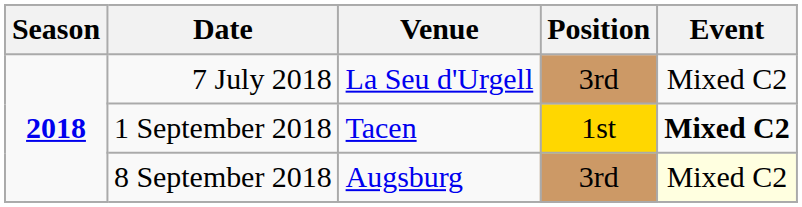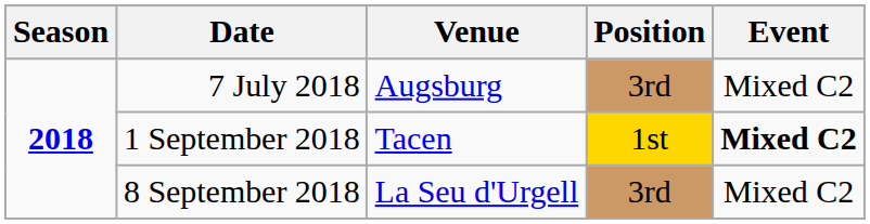 <table class="wikitable" style="text-align:center; font-size:95%;">
 <tr>
 <th>Season</th>
 <th>Date</th>
 <th>Venue</th>
 <th>Position</th>
 <th>Event</th>
 </tr>
 <tr>
 <td rowspan=3><strong><a href='#'>2018</a></strong></td>
 <td align=right>7 July 2018</td>
-<td align=left><a href='#'>La Seu d'Urgell</a></td>
+<td align=left><a href='#'>Augsburg</a></td>
 <td bgcolor=cc9966>3rd</td>
 <td>Mixed C2</td>
 </tr>
 <tr>
 <td align=right>1 September 2018</td>
 <td align=left><a href='#'>Tacen</a></td>
 <td bgcolor=gold>1st</td>
 <td><strong>Mixed C2</strong></td>
 </tr>
 <tr>
 <td align=right>8 September 2018</td>
-<td align=left><a href='#'>Augsburg</a></td>
+<td align=left><a href='#'>La Seu d'Urgell</a></td>
 <td bgcolor=cc9966>3rd</td>
-<td style="background: lightyellow;">Mixed C2</td>
+<td>Mixed C2</td>
 </tr>
 </table>
